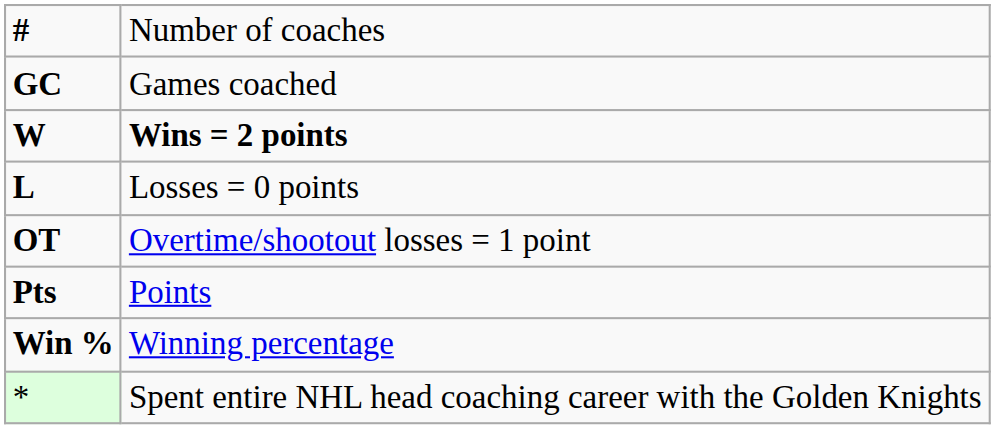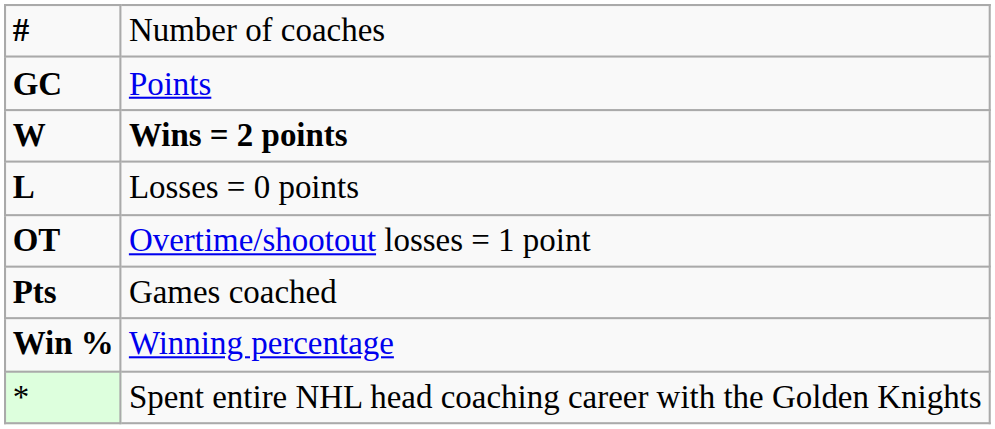 <table class="wikitable">
 <tr>
 <td><strong>#</strong></td>
 <td>Number of coaches</td>
 </tr>
 <tr>
 <td><strong>GC</strong></td>
-<td>Games coached</td>
+<td><a href='#'>Points</a></td>
 </tr>
 <tr>
 <td><strong>W</strong></td>
 <td><strong>Wins = 2 points</strong></td>
 </tr>
 <tr>
 <td><strong>L</strong></td>
 <td>Losses = 0 points</td>
 </tr>
 <tr>
 <td><strong>OT</strong></td>
 <td><a href='#'>Overtime/shootout</a> losses = 1 point</td>
 </tr>
 <tr>
 <td><strong>Pts</strong></td>
-<td><a href='#'>Points</a></td>
+<td>Games coached</td>
 </tr>
 <tr>
 <td><strong>Win %</strong></td>
 <td><a href='#'>Winning percentage</a></td>
 </tr>
 <tr>
 <td style="background-color:#ddffdd">*</td>
 <td>Spent entire NHL head coaching career with the Golden Knights</td>
 </tr>
 </table>
